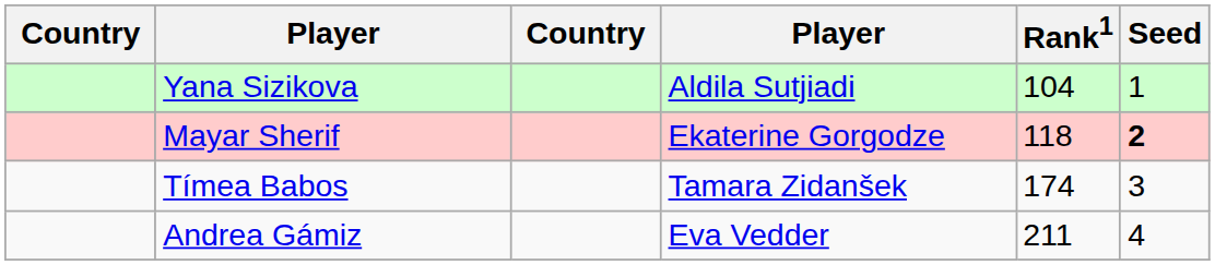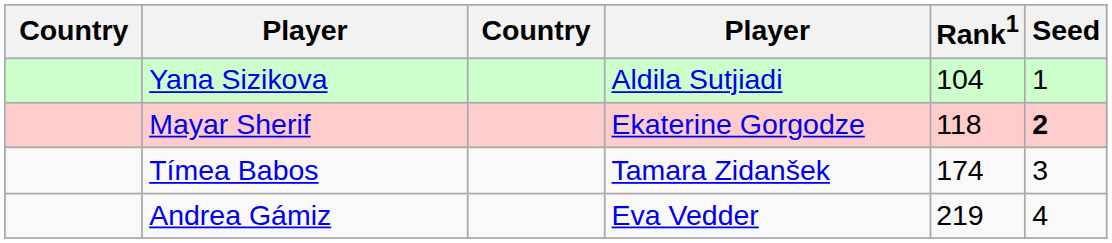 <table class="sortable wikitable">
 <tr>
 <th width="70">Country</th>
 <th width="175">Player</th>
 <th width="70">Country</th>
 <th width="175">Player</th>
 <th>Rank<sup>1</sup></th>
 <th>Seed</th>
 </tr>
 <tr style="background:#cfc;">
 <td></td>
 <td><a href='#'>Yana Sizikova</a></td>
 <td></td>
 <td><a href='#'>Aldila Sutjiadi</a></td>
 <td>104</td>
 <td>1</td>
 </tr>
 <tr style="background:#fcc;">
 <td></td>
 <td><a href='#'>Mayar Sherif</a></td>
 <td></td>
 <td><a href='#'>Ekaterine Gorgodze</a></td>
 <td>118</td>
 <td><strong>2</strong></td>
 </tr>
 <tr>
 <td></td>
 <td><a href='#'>Tímea Babos</a></td>
 <td></td>
 <td><a href='#'>Tamara Zidanšek</a></td>
 <td>174</td>
 <td>3</td>
 </tr>
 <tr>
 <td></td>
 <td><a href='#'>Andrea Gámiz</a></td>
 <td></td>
 <td><a href='#'>Eva Vedder</a></td>
-<td>211</td>
+<td>219</td>
 <td>4</td>
 </tr>
 </table>
